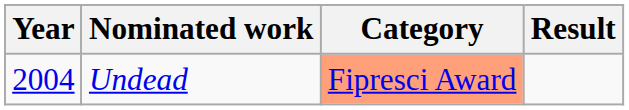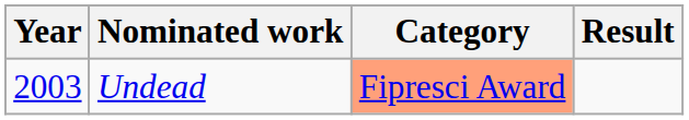 <table class="wikitable">
 <tr>
 <th>Year</th>
 <th>Nominated work</th>
 <th>Category</th>
 <th>Result</th>
 </tr>
 <tr>
-<td><a href='#'>2004</a></td>
+<td><a href='#'>2003</a></td>
 <td><em><a href='#'>Undead</a></em></td>
 <td style="background: lightsalmon;"><a href='#'>Fipresci Award</a></td>
 <td></td>
 </tr>
 </table>
